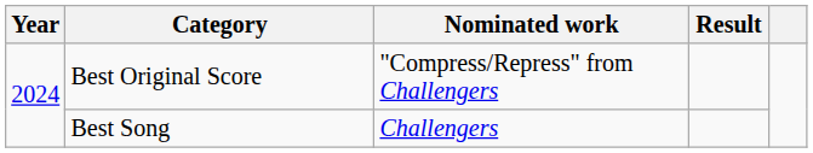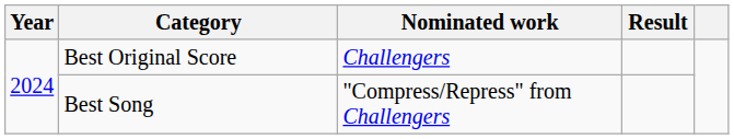 <table class="wikitable" style="width:85%;">
 <tr>
 <th width=5%>Year</th>
 <th style="width:40%;">Category</th>
 <th style="width:40%;">Nominated work</th>
 <th style="width:10%;">Result</th>
 <th width=5%></th>
 </tr>
 <tr>
 <td rowspan="2"><a href='#'>2024</a></td>
 <td>Best Original Score</td>
-<td>"Compress/Repress" from <em><a href='#'>Challengers</a></em></td>
+<td><em><a href='#'>Challengers</a></em></td>
 <td></td>
 <td rowspan="2"></td>
 </tr>
 <tr>
 <td>Best Song</td>
-<td><em><a href='#'>Challengers</a></em></td>
+<td>"Compress/Repress" from <em><a href='#'>Challengers</a></em></td>
 <td></td>
 </tr>
 </table>
